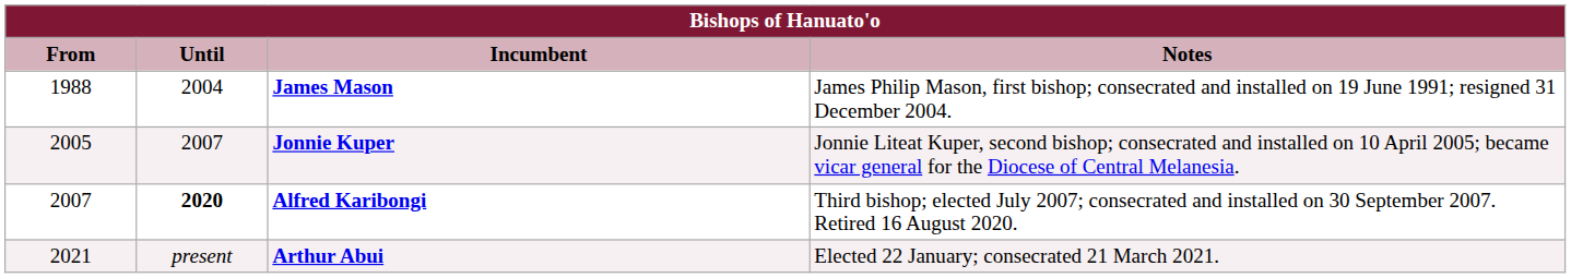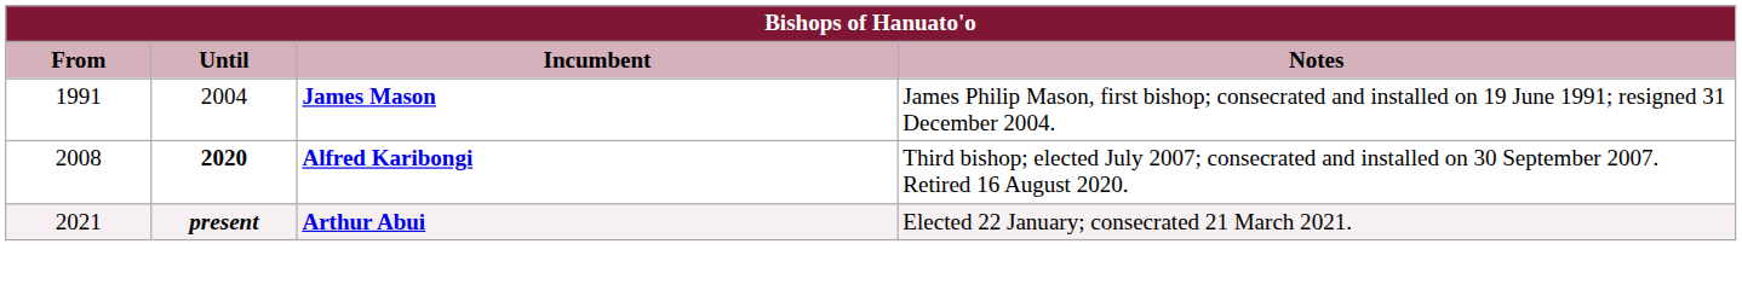 <table class="wikitable" style="width: 95%;">
 <tr>
 <th colspan="4" style="background-color: #7F1734; color: white;">Bishops of Hanuato'o</th>
 </tr>
 <tr>
 <th style="background-color: #D4B1BB; width: 8%;">From</th>
 <th style="background-color: #D4B1BB; width: 8%;">Until</th>
 <th style="background-color: #D4B1BB; width: 33%;">Incumbent</th>
 <th style="background-color: #D4B1BB; width: 46%;">Notes</th>
 </tr>
 <tr valign="top" style="background-color: white;">
-<td style="text-align: center;">1988</td>
+<td style="text-align: center;">1991</td>
 <td style="text-align: center;">2004</td>
 <td><strong><a href='#'>James Mason</a></strong></td>
 <td>James Philip Mason, first bishop; consecrated and installed on 19 June 1991; resigned 31 December 2004.</td>
 </tr>
-<tr valign="top" style="background-color: #F7F0F2;">
-<td style="text-align: center;">2005</td>
-<td style="text-align: center;">2007</td>
-<td><strong><a href='#'>Jonnie Kuper</a></strong></td>
-<td>Jonnie Liteat Kuper, second bishop; consecrated and installed on 10 April 2005; became <a href='#'>vicar general</a> for the <a href='#'>Diocese of Central Melanesia</a>.</td>
-</tr>
 <tr valign="top" style="background-color: white;">
-<td style="text-align: center;">2007</td>
+<td style="text-align: center;">2008</td>
 <td style="text-align: center;"><strong>2020</strong></td>
 <td><strong><a href='#'>Alfred Karibongi</a></strong></td>
 <td>Third bishop; elected July 2007; consecrated and installed on 30 September 2007. Retired 16 August 2020.</td>
 </tr>
 <tr valign="top" style="background-color: #F7F0F2;">
 <td style="text-align: center;">2021</td>
-<td style="text-align: center;"><em>present</em></td>
+<td style="text-align: center;"><strong><em>present</em></strong></td>
 <td><strong><a href='#'>Arthur Abui</a></strong></td>
 <td>Elected 22 January; consecrated 21 March 2021.</td>
 </tr>
 </table>
